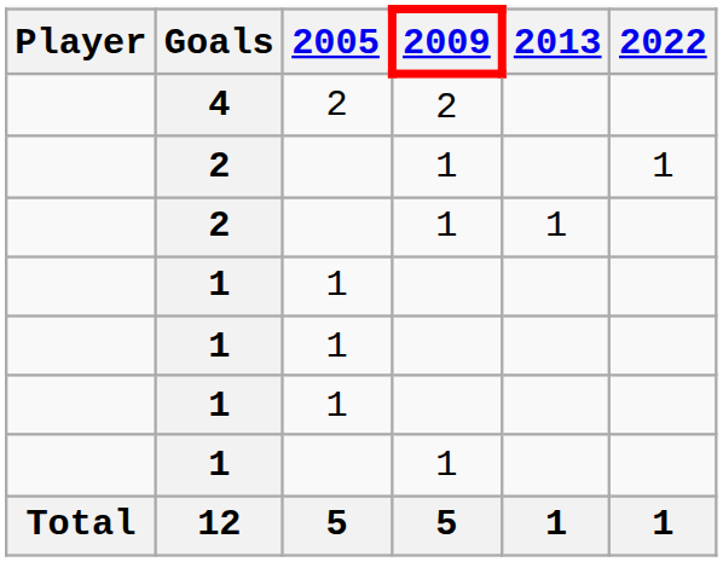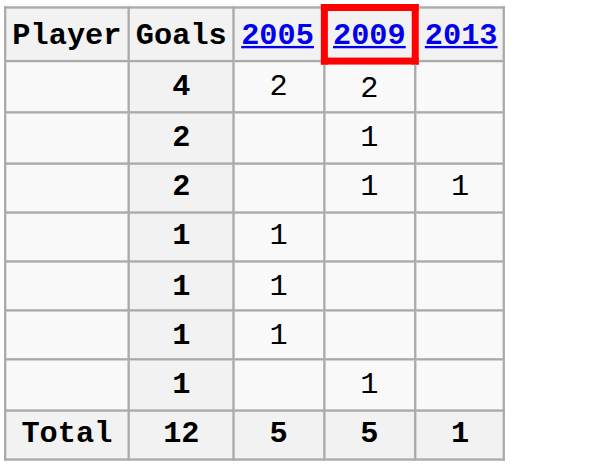 <table class="wikitable sortable" style="text-align:center;">
 <tr>
 <th>Player</th>
 <th>Goals</th>
 <th><a href='#'>2005</a></th>
 <th style="border:3px solid red"><a href='#'>2009</a></th>
 <th><a href='#'>2013</a></th>
-<th><a href='#'>2022</a></th>
 </tr>
 <tr>
 <td align="left"></td>
 <th>4</th>
 <td>2</td>
 <td>2</td>
-<td></td>
 <td></td>
 </tr>
 <tr>
 <td align="left"></td>
 <th>2</th>
 <td></td>
 <td>1</td>
 <td></td>
-<td>1</td>
 </tr>
 <tr>
 <td align="left"></td>
 <th>2</th>
 <td></td>
 <td>1</td>
 <td>1</td>
-<td></td>
 </tr>
 <tr>
 <td align="left"></td>
 <th>1</th>
 <td>1</td>
-<td></td>
 <td></td>
 <td></td>
 </tr>
 <tr>
 <td align="left"></td>
 <th>1</th>
 <td>1</td>
 <td></td>
 <td></td>
-<td></td>
 </tr>
 <tr>
 <td align="left"></td>
 <th>1</th>
 <td>1</td>
-<td></td>
 <td></td>
 <td></td>
 </tr>
 <tr>
 <td align="left"></td>
 <th>1</th>
 <td></td>
 <td>1</td>
 <td></td>
-<td></td>
 </tr>
 <tr class="sortbottom">
 <th>Total</th>
 <th>12</th>
 <th>5</th>
 <th>5</th>
 <th>1</th>
-<th>1</th>
 </tr>
 </table>
